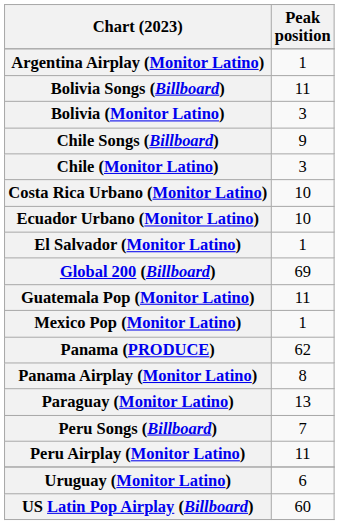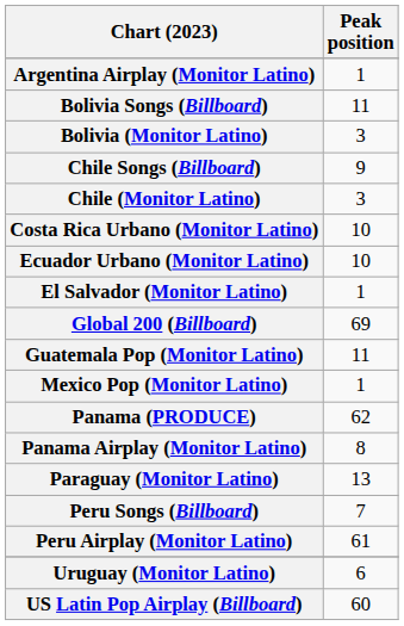 <table class="wikitable sortable plainrowheaders" style="text-align:center">
 <tr>
 <th scope="col">Chart (2023)</th>
 <th scope="col">Peak<br>position</th>
 </tr>
 <tr>
 </tr>
 <tr>
 <th scope="row">Argentina Airplay (<a href='#'>Monitor Latino</a>)</th>
 <td>1</td>
 </tr>
 <tr>
 <th scope="row">Bolivia Songs (<em><a href='#'>Billboard</a></em>)</th>
 <td>11</td>
 </tr>
 <tr>
 <th scope="row">Bolivia (<a href='#'>Monitor Latino</a>)</th>
 <td>3</td>
 </tr>
 <tr>
 <th scope="row">Chile Songs (<em><a href='#'>Billboard</a></em>)</th>
 <td>9</td>
 </tr>
 <tr>
 <th scope="row">Chile (<a href='#'>Monitor Latino</a>)</th>
 <td>3</td>
 </tr>
 <tr>
 <th scope="row">Costa Rica Urbano (<a href='#'>Monitor Latino</a>)</th>
 <td>10</td>
 </tr>
 <tr>
 <th scope="row">Ecuador Urbano (<a href='#'>Monitor Latino</a>)</th>
 <td>10</td>
 </tr>
 <tr>
 <th scope="row">El Salvador (<a href='#'>Monitor Latino</a>)</th>
 <td>1</td>
 </tr>
 <tr>
 <th scope="row"><a href='#'>Global 200</a> (<em><a href='#'>Billboard</a></em>)</th>
 <td>69</td>
 </tr>
 <tr>
 <th scope="row">Guatemala Pop (<a href='#'>Monitor Latino</a>)</th>
 <td>11</td>
 </tr>
 <tr>
 <th scope="row">Mexico Pop (<a href='#'>Monitor Latino</a>)</th>
 <td>1</td>
 </tr>
 <tr>
 <th scope="row">Panama (<a href='#'>PRODUCE</a>)</th>
 <td>62</td>
 </tr>
 <tr>
 <th scope="row">Panama Airplay (<a href='#'>Monitor Latino</a>)</th>
 <td>8</td>
 </tr>
 <tr>
 <th scope="row">Paraguay (<a href='#'>Monitor Latino</a>)</th>
 <td>13</td>
 </tr>
 <tr>
 <th scope="row">Peru Songs (<em><a href='#'>Billboard</a></em>)</th>
 <td>7</td>
 </tr>
 <tr>
 <th scope="row">Peru Airplay (<a href='#'>Monitor Latino</a>)</th>
-<td>11</td>
+<td>61</td>
 </tr>
 <tr>
 </tr>
 <tr>
 <th scope="row">Uruguay (<a href='#'>Monitor Latino</a>)</th>
 <td>6</td>
 </tr>
 <tr>
 <th scope="row">US <a href='#'>Latin Pop Airplay</a> (<em><a href='#'>Billboard</a></em>)</th>
 <td>60</td>
 </tr>
 </table>
